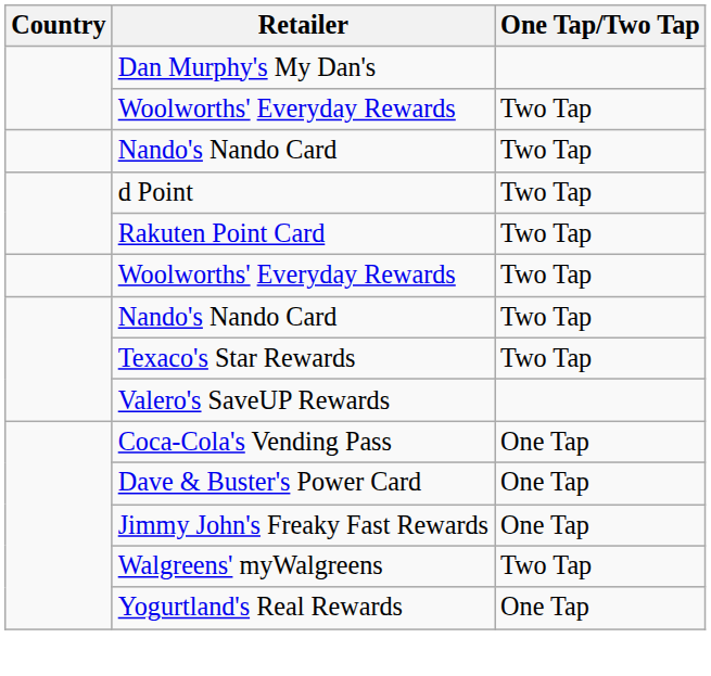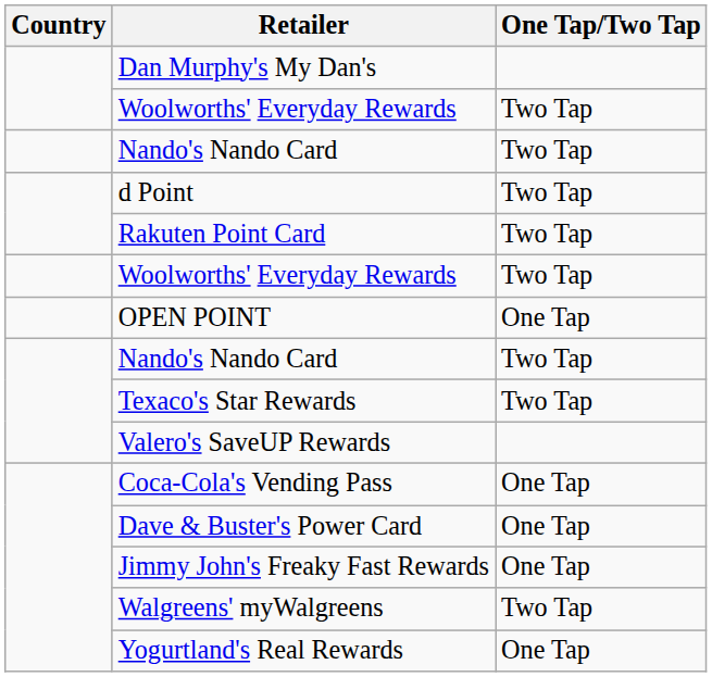 <table class="wikitable sortable">
 <tr>
 <th>Country</th>
 <th>Retailer</th>
 <th>One Tap/Two Tap</th>
 </tr>
 <tr>
 <td rowspan="2"></td>
 <td><a href='#'>Dan Murphy's</a> My Dan's</td>
 <td></td>
 </tr>
 <tr>
 <td><a href='#'>Woolworths'</a> <a href='#'>Everyday Rewards</a></td>
 <td>Two Tap</td>
 </tr>
 <tr>
 <td></td>
 <td><a href='#'>Nando's</a> Nando Card</td>
 <td>Two Tap</td>
 </tr>
 <tr>
 <td rowspan="2"></td>
 <td>d Point</td>
 <td>Two Tap</td>
 </tr>
 <tr>
 <td><a href='#'>Rakuten Point Card</a></td>
 <td>Two Tap</td>
 </tr>
 <tr>
 <td></td>
 <td><a href='#'>Woolworths'</a> <a href='#'>Everyday Rewards</a></td>
 <td>Two Tap</td>
+</tr>
+<tr>
+<td></td>
+<td>OPEN POINT</td>
+<td>One Tap</td>
 </tr>
 <tr>
 <td rowspan="3"></td>
 <td><a href='#'>Nando's</a> Nando Card</td>
 <td>Two Tap</td>
 </tr>
 <tr>
 <td><a href='#'>Texaco's</a> Star Rewards</td>
 <td>Two Tap</td>
 </tr>
 <tr>
 <td><a href='#'>Valero's</a> SaveUP Rewards</td>
 <td></td>
 </tr>
 <tr>
 <td rowspan="5"></td>
 <td><a href='#'>Coca-Cola's</a> Vending Pass</td>
 <td>One Tap</td>
 </tr>
 <tr>
 <td><a href='#'>Dave & Buster's</a> Power Card</td>
 <td>One Tap</td>
 </tr>
 <tr>
 <td><a href='#'>Jimmy John's</a> Freaky Fast Rewards</td>
 <td>One Tap</td>
 </tr>
 <tr>
 <td><a href='#'>Walgreens'</a> myWalgreens</td>
 <td>Two Tap</td>
 </tr>
 <tr>
 <td><a href='#'>Yogurtland's</a> Real Rewards</td>
 <td>One Tap</td>
 </tr>
 </table>
